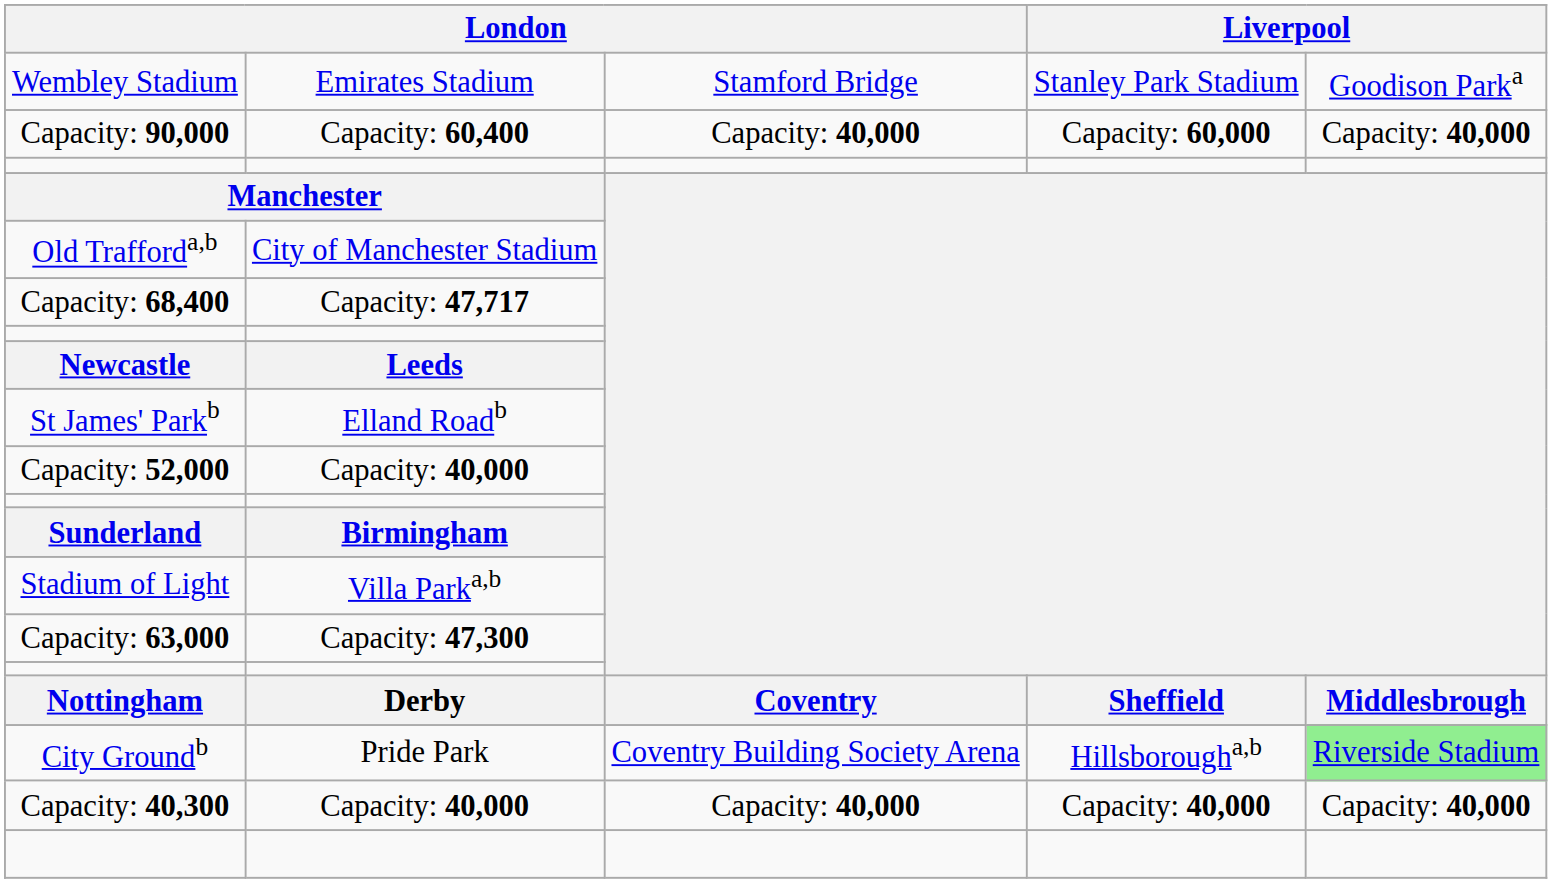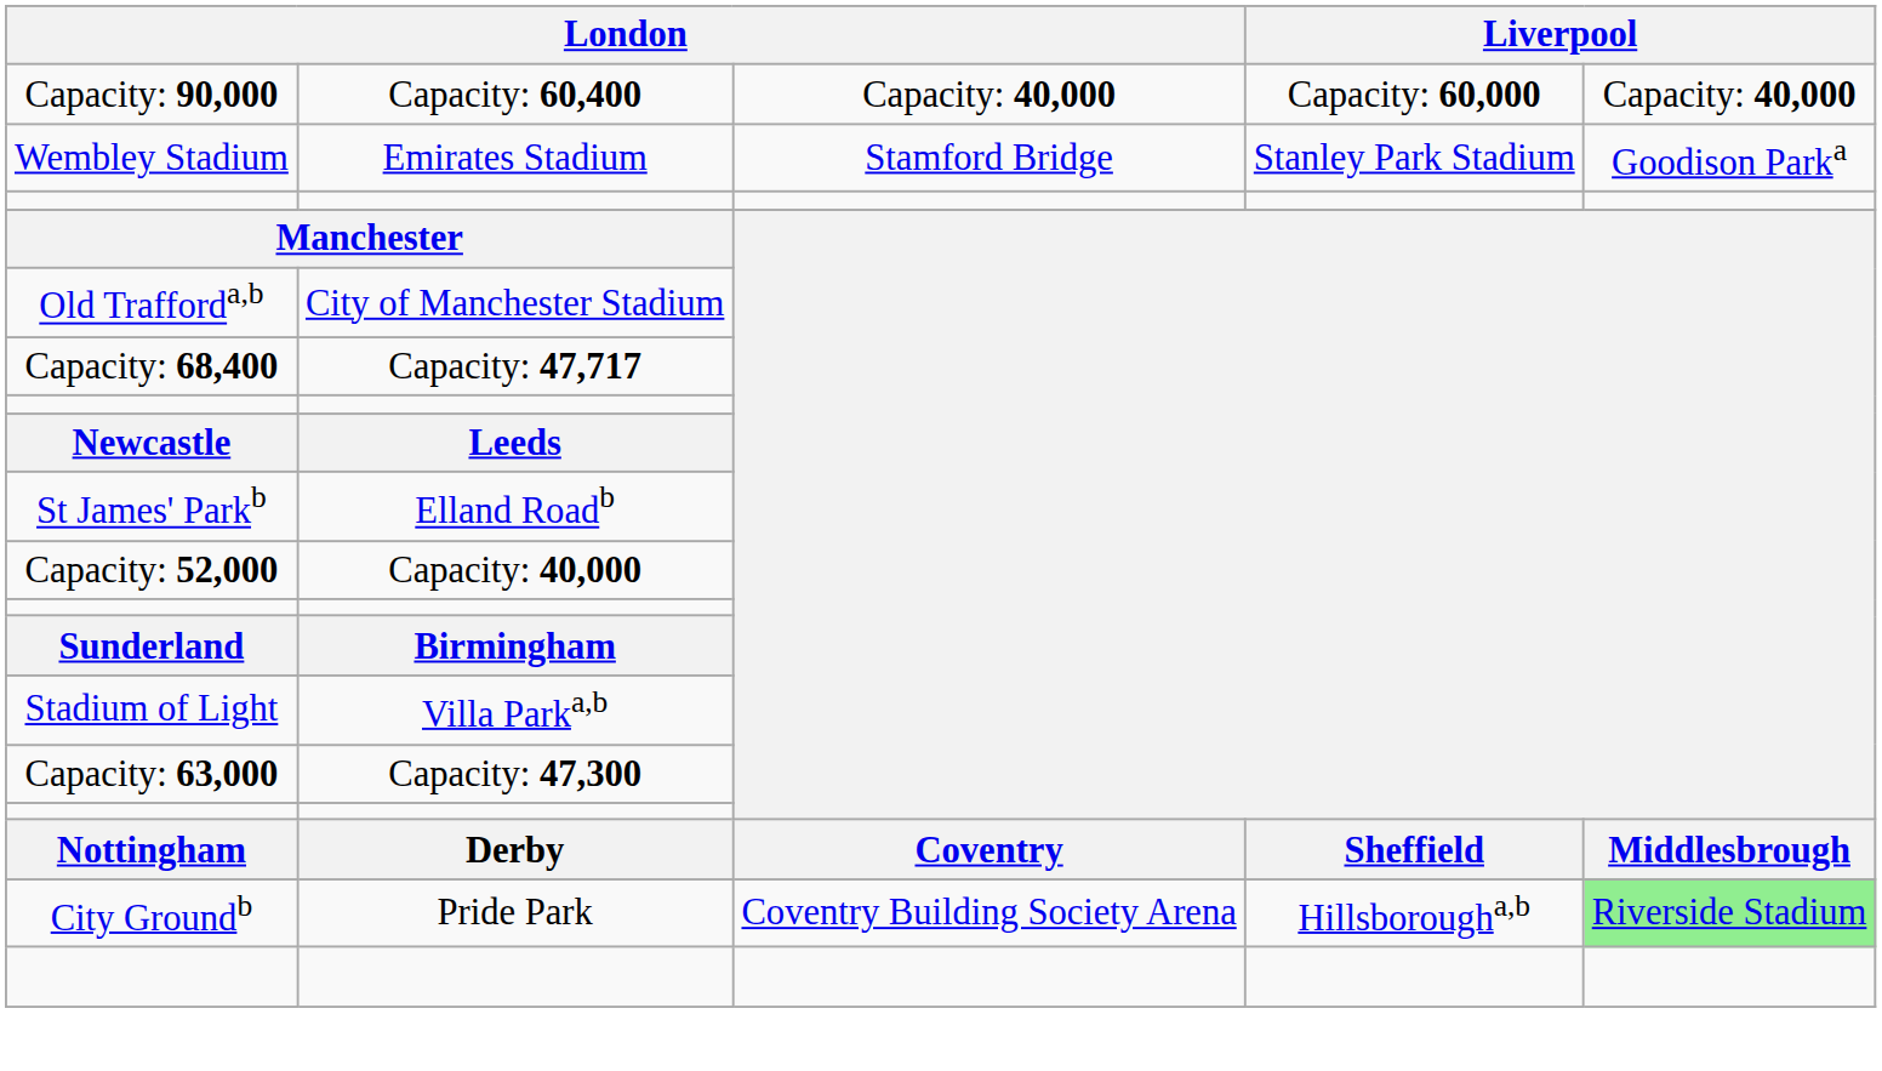 <table class="wikitable" style="text-align:center">
 <tr>
 <th colspan="3"><a href='#'>London</a></th>
 <th colspan="2"><a href='#'>Liverpool</a></th>
+</tr>
+<tr>
+<td>Capacity: <strong>90,000</strong></td>
+<td>Capacity: <strong>60,400</strong></td>
+<td>Capacity: <strong>40,000</strong></td>
+<td>Capacity: <strong>60,000</strong></td>
+<td>Capacity: <strong>40,000</strong></td>
 </tr>
 <tr>
 <td><a href='#'>Wembley Stadium</a></td>
 <td><a href='#'>Emirates Stadium</a></td>
 <td><a href='#'>Stamford Bridge</a></td>
 <td><a href='#'>Stanley Park Stadium</a></td>
 <td><a href='#'>Goodison  Park</a><sup>a</sup></td>
-</tr>
-<tr>
-<td>Capacity: <strong>90,000</strong></td>
-<td>Capacity: <strong>60,400</strong></td>
-<td>Capacity: <strong>40,000</strong></td>
-<td>Capacity: <strong>60,000</strong></td>
-<td>Capacity: <strong>40,000</strong></td>
 </tr>
 <tr>
 <td></td>
 <td></td>
 <td></td>
 <td></td>
 <td></td>
 </tr>
 <tr>
 <th colspan="2"><a href='#'>Manchester</a></th>
 <th colspan="3" rowspan="12"></th>
 </tr>
 <tr>
 <td><a href='#'>Old Trafford</a><sup>a,b</sup></td>
 <td><a href='#'>City of Manchester Stadium</a></td>
 </tr>
 <tr>
 <td>Capacity: <strong>68,400</strong></td>
 <td>Capacity: <strong>47,717</strong></td>
 </tr>
 <tr>
 <td></td>
 <td></td>
 </tr>
 <tr>
 <th><a href='#'>Newcastle</a></th>
 <th><a href='#'>Leeds</a></th>
 </tr>
 <tr>
 <td><a href='#'>St James' Park</a><sup>b</sup></td>
 <td><a href='#'>Elland Road</a><sup>b</sup></td>
 </tr>
 <tr>
 <td>Capacity: <strong>52,000</strong></td>
 <td>Capacity: <strong>40,000</strong></td>
 </tr>
 <tr>
 <td></td>
 <td></td>
 </tr>
 <tr>
 <th><a href='#'>Sunderland</a></th>
 <th><a href='#'>Birmingham</a></th>
 </tr>
 <tr>
 <td><a href='#'>Stadium of Light</a></td>
 <td><a href='#'>Villa Park</a><sup>a,b</sup></td>
 </tr>
 <tr>
 <td>Capacity: <strong>63,000</strong></td>
 <td>Capacity: <strong>47,300</strong></td>
 </tr>
 <tr>
 <td></td>
 <td></td>
 </tr>
 <tr>
 <th><a href='#'>Nottingham</a></th>
 <th>Derby</th>
 <th><a href='#'>Coventry</a></th>
 <th><a href='#'>Sheffield</a></th>
 <th><a href='#'>Middlesbrough</a></th>
 </tr>
 <tr>
 <td><a href='#'>City Ground</a><sup>b</sup></td>
 <td>Pride Park</td>
 <td><a href='#'>Coventry Building Society Arena</a></td>
 <td><a href='#'>Hillsborough</a><sup>a,b</sup></td>
 <td style="background: lightgreen;"><a href='#'>Riverside Stadium</a></td>
 </tr>
 <tr>
-<td>Capacity: <strong>40,300</strong></td>
-<td>Capacity: <strong>40,000</strong></td>
-<td>Capacity: <strong>40,000</strong></td>
-<td>Capacity: <strong>40,000</strong></td>
-<td>Capacity: <strong>40,000</strong></td>
-</tr>
-<tr>
 <td><br></td>
 <td></td>
 <td></td>
 <td></td>
 <td></td>
 </tr>
 </table>
